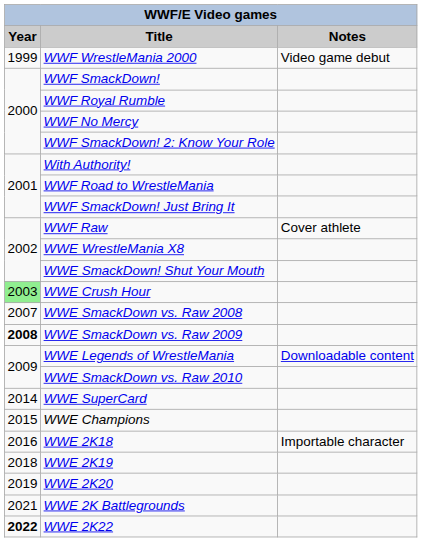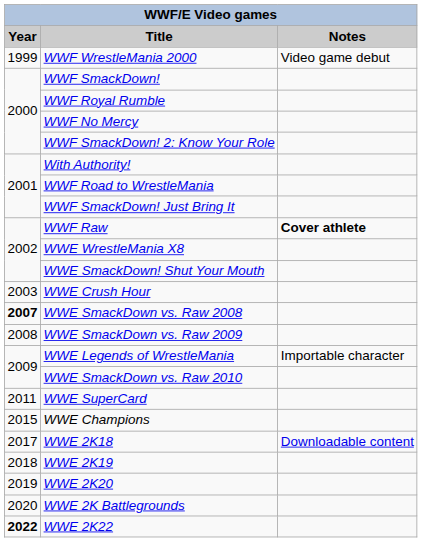 <table class="wikitable sortable">
 <tr style="text-align:center;">
 <th colspan=4 style="background:#B0C4DE;">WWF/E Video games</th>
 </tr>
 <tr style="text-align:center;">
 <th style="background:#ccc;">Year</th>
 <th style="background:#ccc;">Title</th>
 <th style="background:#ccc;">Notes</th>
 </tr>
 <tr>
 <td>1999</td>
 <td><em><a href='#'>WWF WrestleMania 2000</a></em></td>
 <td>Video game debut</td>
 </tr>
 <tr>
 <td rowspan="4">2000</td>
 <td><em><a href='#'>WWF SmackDown!</a></em></td>
 <td></td>
 </tr>
 <tr>
 <td><em><a href='#'>WWF Royal Rumble</a></em></td>
 <td></td>
 </tr>
 <tr>
 <td><em><a href='#'>WWF No Mercy</a></em></td>
 <td></td>
 </tr>
 <tr>
 <td><em><a href='#'>WWF SmackDown! 2: Know Your Role</a></em></td>
 <td></td>
 </tr>
 <tr>
 <td rowspan="3">2001</td>
 <td><em><a href='#'>With Authority!</a></em></td>
 <td></td>
 </tr>
 <tr>
 <td><em><a href='#'>WWF Road to WrestleMania</a></em></td>
 <td></td>
 </tr>
 <tr>
 <td><em><a href='#'>WWF SmackDown! Just Bring It</a></em></td>
 <td></td>
 </tr>
 <tr>
 <td rowspan="3">2002</td>
 <td><em><a href='#'>WWF Raw</a></em></td>
-<td>Cover athlete</td>
+<td><strong>Cover athlete</strong></td>
 </tr>
 <tr>
 <td><em><a href='#'>WWE WrestleMania X8</a></em></td>
 <td></td>
 </tr>
 <tr>
 <td><em><a href='#'>WWE SmackDown! Shut Your Mouth</a></em></td>
 <td></td>
 </tr>
 <tr>
-<td style="background: lightgreen;">2003</td>
+<td>2003</td>
 <td><em><a href='#'>WWE Crush Hour</a></em></td>
 <td></td>
 </tr>
 <tr>
-<td>2007</td>
+<td><strong>2007</strong></td>
 <td><em><a href='#'>WWE SmackDown vs. Raw 2008</a></em></td>
 <td></td>
 </tr>
 <tr>
-<td><strong>2008</strong></td>
+<td>2008</td>
 <td><em><a href='#'>WWE SmackDown vs. Raw 2009</a></em></td>
 <td></td>
 </tr>
 <tr>
 <td rowspan="2">2009</td>
 <td><em><a href='#'>WWE Legends of WrestleMania</a></em></td>
-<td><a href='#'>Downloadable content</a></td>
+<td>Importable character</td>
 </tr>
 <tr>
 <td><em><a href='#'>WWE SmackDown vs. Raw 2010</a></em></td>
 <td></td>
 </tr>
 <tr>
-<td>2014</td>
+<td>2011</td>
 <td><em><a href='#'>WWE SuperCard</a></em></td>
 <td></td>
 </tr>
 <tr>
 <td>2015</td>
 <td><em>WWE Champions</em></td>
 <td></td>
 </tr>
 <tr>
-<td>2016</td>
+<td>2017</td>
 <td><em><a href='#'>WWE 2K18</a></em></td>
-<td>Importable character</td>
+<td><a href='#'>Downloadable content</a></td>
 </tr>
 <tr>
 <td>2018</td>
 <td><em><a href='#'>WWE 2K19</a></em></td>
 <td></td>
 </tr>
 <tr>
 <td>2019</td>
 <td><em><a href='#'>WWE 2K20</a></em></td>
 <td></td>
 </tr>
 <tr>
-<td>2021</td>
+<td>2020</td>
 <td><em><a href='#'>WWE 2K Battlegrounds</a></em></td>
 <td></td>
 </tr>
 <tr>
 <td><strong>2022</strong></td>
 <td><em><a href='#'>WWE 2K22 </a></em></td>
 <td></td>
 </tr>
 </table>
